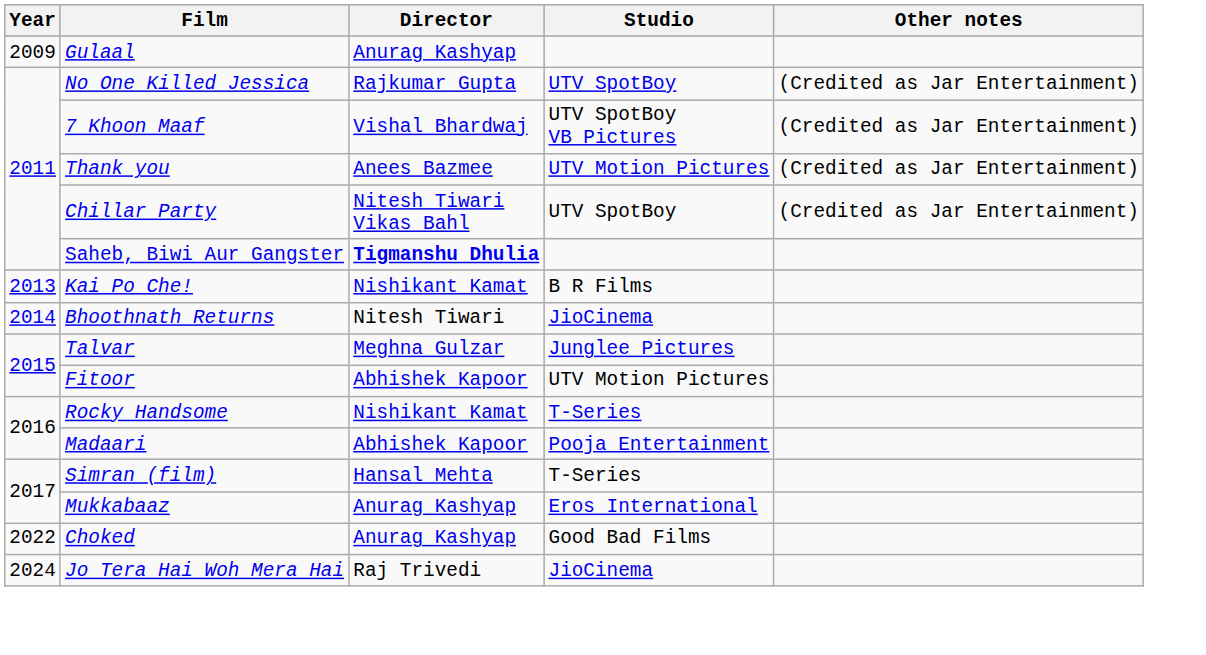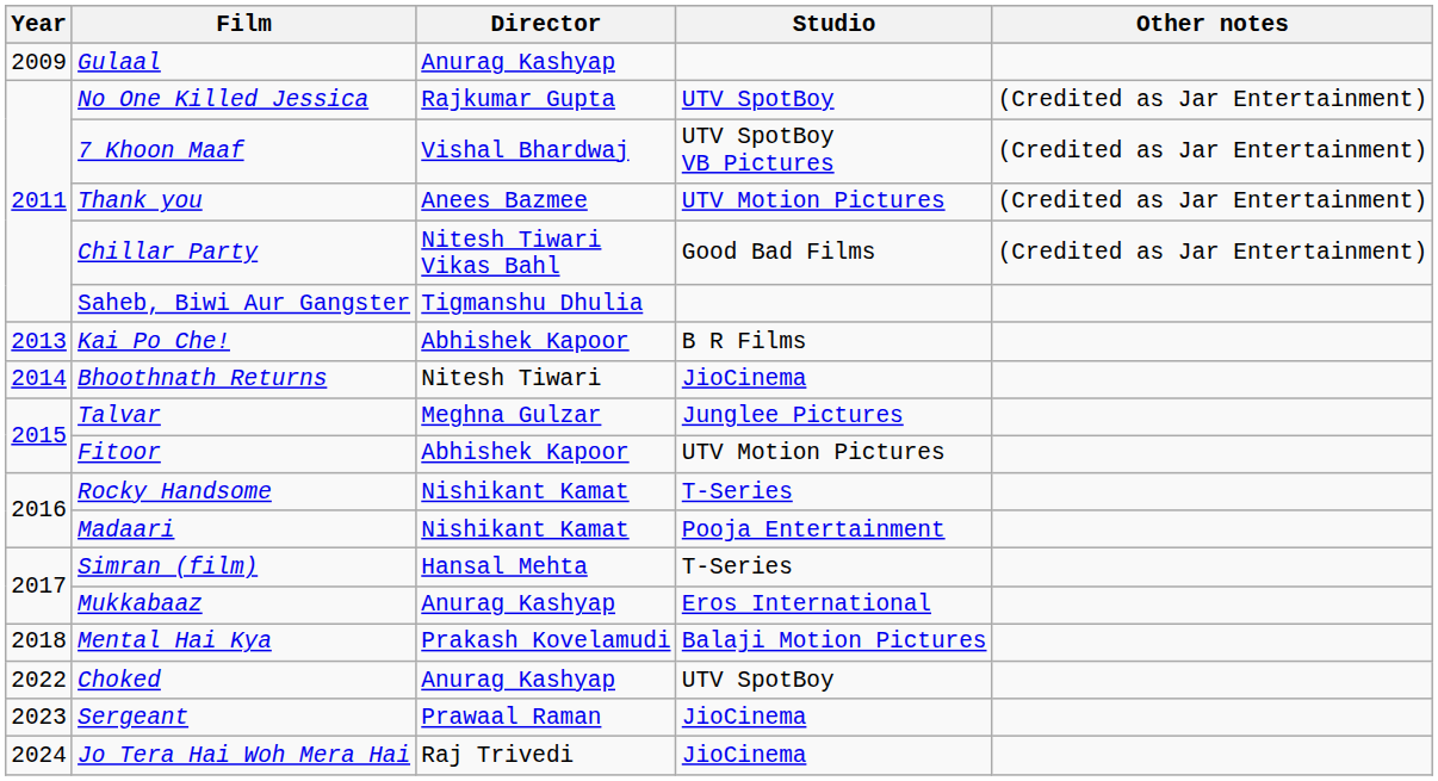 <table class="wikitable">
 <tr style="background:#ccc; text-align:center;">
 <th>Year</th>
 <th>Film</th>
 <th>Director</th>
 <th>Studio</th>
 <th>Other notes</th>
 </tr>
 <tr>
 <td>2009</td>
 <td><em><a href='#'>Gulaal</a></em></td>
 <td><a href='#'>Anurag Kashyap</a></td>
 <td></td>
 <td></td>
 </tr>
 <tr>
 <td rowspan="5"><a href='#'>2011</a></td>
 <td><em><a href='#'>No One Killed Jessica</a></em></td>
 <td><a href='#'>Rajkumar Gupta</a></td>
 <td><a href='#'>UTV SpotBoy</a></td>
 <td>(Credited as Jar Entertainment)</td>
 </tr>
 <tr>
 <td><em><a href='#'>7 Khoon Maaf</a></em></td>
 <td><a href='#'>Vishal Bhardwaj</a></td>
 <td>UTV SpotBoy<br><a href='#'>VB Pictures</a></td>
 <td>(Credited as Jar Entertainment)</td>
 </tr>
 <tr>
 <td><em><a href='#'>Thank you</a></em></td>
 <td><a href='#'>Anees Bazmee</a></td>
 <td><a href='#'>UTV Motion Pictures</a></td>
 <td>(Credited as Jar Entertainment)</td>
 </tr>
 <tr>
 <td><em><a href='#'>Chillar Party</a></em></td>
 <td><a href='#'>Nitesh Tiwari</a><br><a href='#'>Vikas Bahl</a></td>
-<td>UTV SpotBoy</td>
+<td>Good Bad Films</td>
 <td>(Credited as Jar Entertainment)</td>
 </tr>
 <tr>
 <td><a href='#'>Saheb, Biwi Aur Gangster</a></td>
-<td><strong><a href='#'>Tigmanshu Dhulia</a></strong></td>
+<td><a href='#'>Tigmanshu Dhulia</a></td>
 <td></td>
 <td></td>
 </tr>
 <tr>
 <td rowspan="1"><a href='#'>2013</a></td>
 <td><em><a href='#'>Kai Po Che!</a></em></td>
-<td><a href='#'>Nishikant Kamat</a></td>
+<td><a href='#'>Abhishek Kapoor</a></td>
 <td>B R Films</td>
 <td></td>
 </tr>
 <tr>
 <td rowspan="1"><a href='#'>2014</a></td>
 <td><em><a href='#'>Bhoothnath Returns</a></em></td>
 <td>Nitesh Tiwari</td>
 <td><a href='#'>JioCinema</a></td>
 <td></td>
 </tr>
 <tr>
 <td rowspan="2"><a href='#'>2015</a></td>
 <td><em><a href='#'>Talvar</a></em></td>
 <td><a href='#'>Meghna Gulzar</a></td>
 <td><a href='#'>Junglee Pictures</a></td>
 <td></td>
 </tr>
 <tr>
 <td><em><a href='#'>Fitoor</a></em></td>
 <td><a href='#'>Abhishek Kapoor</a></td>
 <td>UTV Motion Pictures</td>
 <td></td>
 </tr>
 <tr>
 <td rowspan="2">2016</td>
 <td><em><a href='#'>Rocky Handsome</a></em></td>
 <td><a href='#'>Nishikant Kamat</a></td>
 <td><a href='#'>T-Series</a></td>
 <td></td>
 </tr>
 <tr>
 <td><em><a href='#'>Madaari</a></em></td>
-<td><a href='#'>Abhishek Kapoor</a></td>
+<td><a href='#'>Nishikant Kamat</a></td>
 <td><a href='#'>Pooja Entertainment</a></td>
 <td></td>
 </tr>
 <tr>
 <td rowspan="2">2017</td>
 <td><em><a href='#'>Simran (film)</a></em></td>
 <td><a href='#'>Hansal Mehta</a></td>
 <td>T-Series</td>
 <td></td>
 </tr>
 <tr>
 <td><em><a href='#'>Mukkabaaz</a></em></td>
 <td><a href='#'>Anurag Kashyap</a></td>
 <td><a href='#'>Eros International</a></td>
 <td></td>
 </tr>
 <tr>
+<td>2018</td>
+<td><em><a href='#'>Mental Hai Kya</a></em></td>
+<td><a href='#'>Prakash Kovelamudi</a></td>
+<td><a href='#'>Balaji Motion Pictures</a></td>
+<td></td>
+</tr>
+<tr>
 <td>2022</td>
 <td><em><a href='#'>Choked</a></em></td>
 <td><a href='#'>Anurag Kashyap</a></td>
-<td>Good Bad Films</td>
+<td>UTV SpotBoy</td>
+<td></td>
+</tr>
+<tr>
+<td>2023</td>
+<td><em><a href='#'>Sergeant</a></em></td>
+<td><a href='#'>Prawaal Raman</a></td>
+<td><a href='#'>JioCinema</a></td>
 <td></td>
 </tr>
 <tr>
 <td>2024</td>
 <td><em><a href='#'>Jo Tera Hai Woh Mera Hai</a></em></td>
 <td>Raj Trivedi</td>
 <td><a href='#'>JioCinema</a></td>
 <td></td>
 </tr>
 </table>
